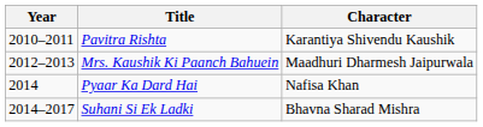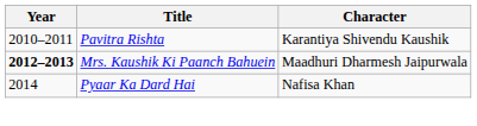 <table class="wikitable">
 <tr>
 <th>Year</th>
 <th>Title</th>
 <th>Character</th>
 </tr>
 <tr>
 <td>2010–2011</td>
 <td><em><a href='#'>Pavitra Rishta</a></em></td>
 <td>Karantiya Shivendu Kaushik</td>
 </tr>
 <tr>
-<td>2012–2013</td>
+<td><strong>2012–2013</strong></td>
 <td><em><a href='#'>Mrs. Kaushik Ki Paanch Bahuein</a></em></td>
 <td>Maadhuri Dharmesh Jaipurwala</td>
 </tr>
 <tr>
 <td>2014</td>
 <td><em><a href='#'>Pyaar Ka Dard Hai</a></em></td>
 <td>Nafisa Khan</td>
 </tr>
-<tr>
-<td>2014–2017</td>
-<td><em><a href='#'>Suhani Si Ek Ladki</a></em></td>
-<td>Bhavna Sharad Mishra</td>
-</tr>
 </table>
